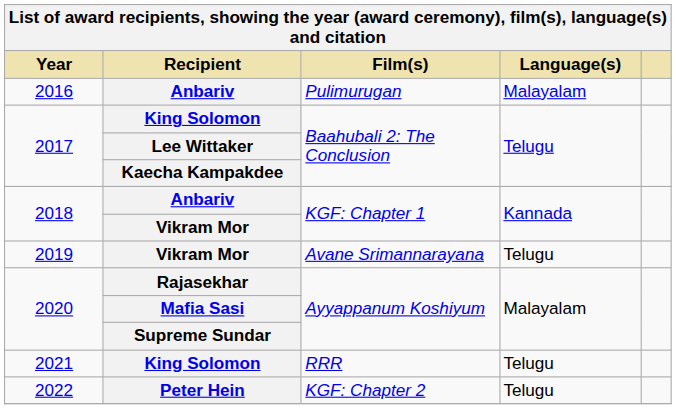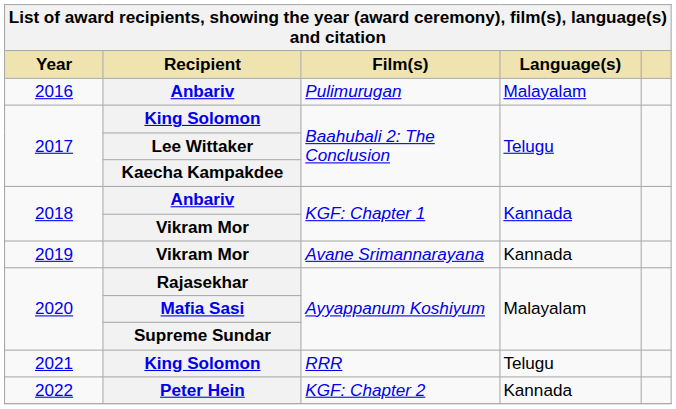 <table class="wikitable sortable plainrowheaders" style="width:100%">
 <tr>
 <th colspan="5">List of award recipients, showing the year (award ceremony), film(s), language(s) and citation</th>
 </tr>
 <tr>
 <th scope="col" style="background-color:#EFE4B0;width:10%;">Year</th>
 <th scope="col" style="background-color:#EFE4B0;width:20%;">Recipient</th>
 <th scope="col" style="background-color:#EFE4B0;width:20%;">Film(s)</th>
 <th scope="col" style="background-color:#EFE4B0;width:10%;">Language(s)</th>
 <th scope="col" style="background-color:#EFE4B0;width:3%" class="unsortable"></th>
 </tr>
 <tr>
 <td align="center"><a href='#'>2016<br></a></td>
 <th scope="row"><a href='#'>Anbariv</a></th>
 <td><em><a href='#'>Pulimurugan</a></em></td>
 <td><a href='#'>Malayalam</a></td>
 <td align="center"></td>
 </tr>
 <tr>
 <td align="center" rowspan="3"><a href='#'>2017<br></a></td>
 <th scope="row"><a href='#'>King Solomon</a></th>
 <td rowspan="3"><em><a href='#'>Baahubali 2: The Conclusion</a></em></td>
 <td rowspan="3"><a href='#'>Telugu</a></td>
 <td align="center" rowspan="3"></td>
 </tr>
 <tr>
 <th scope="row">Lee Wittaker</th>
 </tr>
 <tr>
 <th scope="row">Kaecha Kampakdee</th>
 </tr>
 <tr>
 <td align="center" rowspan="2"><a href='#'>2018<br></a></td>
 <th scope="row"><a href='#'>Anbariv</a></th>
 <td rowspan="2"><em><a href='#'>KGF: Chapter 1</a></em></td>
 <td rowspan="2"><a href='#'>Kannada</a></td>
 <td align="center" rowspan="2"></td>
 </tr>
 <tr>
 <th scope="row">Vikram Mor</th>
 </tr>
 <tr>
 <td align="center"><a href='#'>2019<br></a></td>
 <th scope="row">Vikram Mor</th>
 <td><em><a href='#'>Avane Srimannarayana</a></em></td>
-<td>Telugu</td>
+<td>Kannada</td>
 <td style="text-align:center;"></td>
 </tr>
 <tr>
 <td align="center" rowspan="3"><a href='#'>2020<br></a></td>
 <th scope="row">Rajasekhar</th>
 <td rowspan="3"><em><a href='#'>Ayyappanum Koshiyum</a></em></td>
 <td rowspan="3">Malayalam</td>
 <td align="center" rowspan="3"></td>
 </tr>
 <tr>
 <th scope="row"><a href='#'>Mafia Sasi</a></th>
 </tr>
 <tr>
 <th scope="row">Supreme Sundar</th>
 </tr>
 <tr>
 <td align="center"><a href='#'>2021<br></a></td>
 <th scope="row"><a href='#'>King Solomon</a></th>
 <td><em><a href='#'>RRR</a></em></td>
 <td>Telugu</td>
 <td align="center"></td>
 </tr>
 <tr>
 <td align="center"><a href='#'>2022<br></a></td>
 <th scope="row"><a href='#'>Peter Hein</a></th>
 <td><em><a href='#'>KGF: Chapter 2</a></em></td>
-<td>Telugu</td>
+<td>Kannada</td>
 <td align="center"></td>
 </tr>
 <tr>
 </tr>
 </table>
